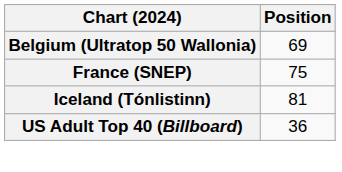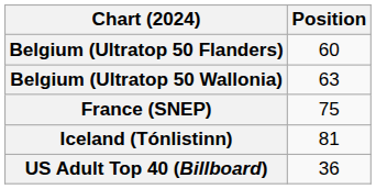 <table class="wikitable sortable plainrowheaders" style="text-align:center">
 <tr>
 <th scope="col">Chart (2024)</th>
 <th scope="col">Position</th>
 </tr>
 <tr>
+<th scope="row">Belgium (Ultratop 50 Flanders)</th>
+<td>60</td>
+</tr>
+<tr>
 <th scope="row">Belgium (Ultratop 50 Wallonia)</th>
-<td>69</td>
+<td>63</td>
 </tr>
 <tr>
 <th scope="row">France (SNEP)</th>
 <td>75</td>
 </tr>
 <tr>
 <th scope="row">Iceland (Tónlistinn)</th>
 <td>81</td>
 </tr>
 <tr>
 <th scope="row">US Adult Top 40 (<em>Billboard</em>)</th>
 <td>36</td>
 </tr>
 </table>
